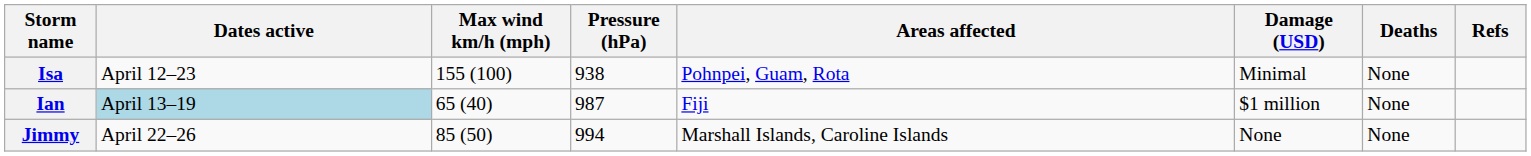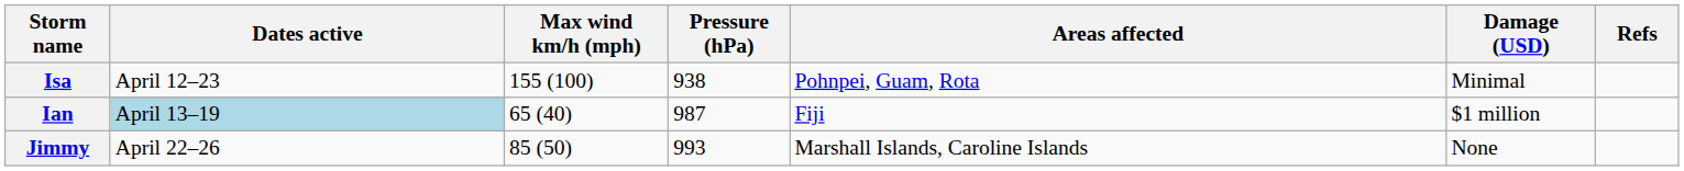 <table class="wikitable">
 <tr>
 <th width="2%">Storm name</th>
 <th width="12%">Dates active</th>
 <th width="5%">Max wind<br>km/h (mph)</th>
 <th width="2%">Pressure<br>(hPa)</th>
 <th width="20%">Areas affected</th>
 <th width="4%">Damage<br>(<a href='#'>USD</a>)</th>
-<th width="2%">Deaths</th>
 <th width="2%">Refs</th>
 </tr>
 <tr>
 <th><a href='#'>Isa</a></th>
 <td>April 12–23</td>
 <td>155 (100)</td>
 <td>938</td>
 <td><a href='#'>Pohnpei</a>, <a href='#'>Guam</a>, <a href='#'>Rota</a></td>
 <td>Minimal</td>
-<td>None</td>
 <td></td>
 </tr>
 <tr>
 <th><a href='#'>Ian</a></th>
 <td style="background: lightblue;">April 13–19</td>
 <td>65 (40)</td>
 <td>987</td>
 <td><a href='#'>Fiji</a></td>
 <td>$1 million</td>
-<td>None</td>
 <td></td>
 </tr>
 <tr>
 <th><a href='#'>Jimmy</a></th>
 <td>April 22–26</td>
 <td>85 (50)</td>
-<td>994</td>
+<td>993</td>
 <td>Marshall Islands, Caroline Islands</td>
-<td>None</td>
 <td>None</td>
 <td></td>
 </tr>
 </table>
